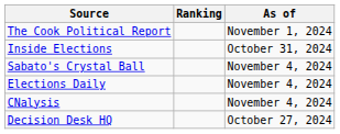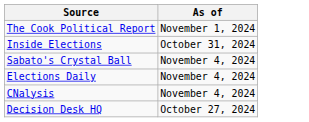 <table class="wikitable" style="text-align:center">
 <tr>
 <th>Source</th>
-<th>Ranking</th>
 <th>As of</th>
 </tr>
 <tr>
 <td style="text-align:left"><a href='#'>The Cook Political Report</a></td>
-<td></td>
 <td>November 1, 2024</td>
 </tr>
 <tr>
 <td style="text-align:left"><a href='#'>Inside Elections</a></td>
-<td></td>
 <td>October 31, 2024</td>
 </tr>
 <tr>
 <td style="text-align:left"><a href='#'>Sabato's Crystal Ball</a></td>
-<td></td>
 <td>November 4, 2024</td>
 </tr>
 <tr>
 <td style="text-align:left"><a href='#'>Elections Daily</a></td>
-<td></td>
 <td>November 4, 2024</td>
 </tr>
 <tr>
 <td align=left><a href='#'>CNalysis</a></td>
-<td></td>
 <td>November 4, 2024</td>
 </tr>
 <tr>
 <td align=left><a href='#'>Decision Desk HQ</a></td>
-<td></td>
 <td>October 27, 2024</td>
 </tr>
 </table>
